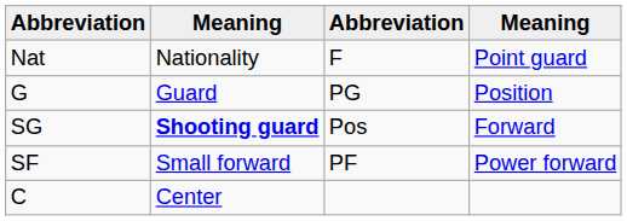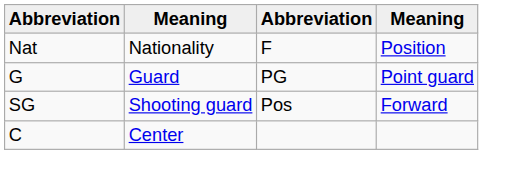 <table class="wikitable">
 <tr bgcolor="#efefef">
 <td><strong>Abbreviation</strong></td>
 <td align=center><strong>Meaning</strong></td>
 <td><strong>Abbreviation</strong></td>
 <td align=center><strong>Meaning</strong></td>
 </tr>
 <tr>
 <td>Nat</td>
 <td>Nationality</td>
 <td>F</td>
-<td><a href='#'>Point guard</a></td>
+<td><a href='#'>Position</a></td>
 </tr>
 <tr>
 <td>G</td>
 <td><a href='#'>Guard</a></td>
 <td>PG</td>
-<td><a href='#'>Position</a></td>
+<td><a href='#'>Point guard</a></td>
 </tr>
 <tr>
 <td>SG</td>
-<td><strong><a href='#'>Shooting guard</a></strong></td>
+<td><a href='#'>Shooting guard</a></td>
 <td>Pos</td>
 <td><a href='#'>Forward</a></td>
-</tr>
-<tr>
-<td>SF</td>
-<td><a href='#'>Small forward</a></td>
-<td>PF</td>
-<td><a href='#'>Power forward</a></td>
 </tr>
 <tr>
 <td>C</td>
 <td><a href='#'>Center</a></td>
 <td></td>
 </tr>
 </table>
